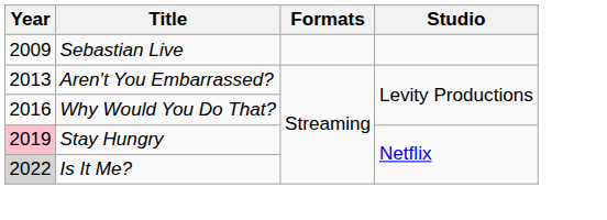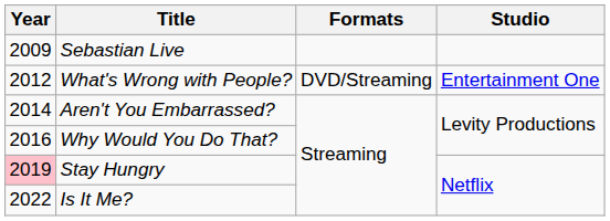 <table class="wikitable">
 <tr>
 <th>Year</th>
 <th>Title</th>
 <th>Formats</th>
 <th>Studio</th>
 </tr>
 <tr>
 <td>2009</td>
 <td><em>Sebastian Live</em></td>
 <td></td>
 <td></td>
 </tr>
 <tr>
-<td>2013</td>
+<td>2012</td>
+<td><em>What's Wrong with People?</em></td>
+<td>DVD/Streaming</td>
+<td><a href='#'>Entertainment One</a></td>
+</tr>
+<tr>
+<td>2014</td>
 <td><em>Aren't You Embarrassed?</em></td>
 <td rowspan="4">Streaming</td>
 <td rowspan="2">Levity Productions</td>
 </tr>
 <tr>
 <td>2016</td>
 <td><em>Why Would You Do That?</em></td>
 </tr>
 <tr>
 <td style="background: pink;">2019</td>
 <td><em>Stay Hungry</em></td>
 <td rowspan="2"><a href='#'>Netflix</a></td>
 </tr>
 <tr>
-<td style="background: lightgrey;">2022</td>
+<td>2022</td>
 <td><em>Is It Me?</em></td>
 </tr>
 </table>
